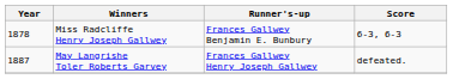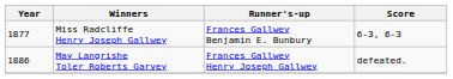 <table class="wikitable" style="font-size:97%;">
 <tr>
 <th style="width:60px;">Year</th>
 <th style="width:200px;">Winners</th>
 <th style="width:200px;">Runner's-up</th>
 <th style="width:120px;">Score</th>
 </tr>
 <tr>
-<td>1878</td>
+<td>1877</td>
 <td> Miss Radcliffe<br> <a href='#'>Henry Joseph Gallwey</a></td>
 <td> <a href='#'>Frances Gallwey</a><br> Benjamin E. Bunbury</td>
 <td>6-3, 6-3</td>
 </tr>
 <tr>
-<td>1887</td>
+<td>1886</td>
 <td> <a href='#'>May Langrishe</a><br> <a href='#'>Toler Roberts Garvey</a></td>
 <td> <a href='#'>Frances Gallwey</a><br> <a href='#'>Henry Joseph Gallwey</a></td>
 <td>defeated.</td>
 </tr>
 <tr>
 </tr>
 </table>
